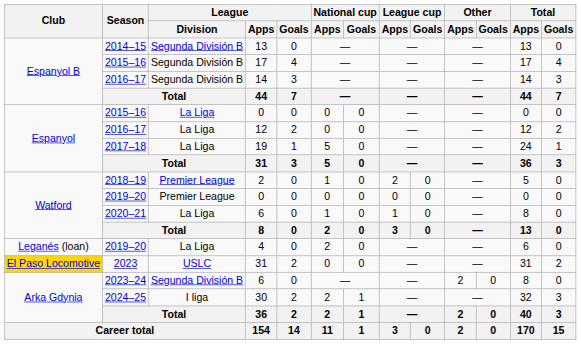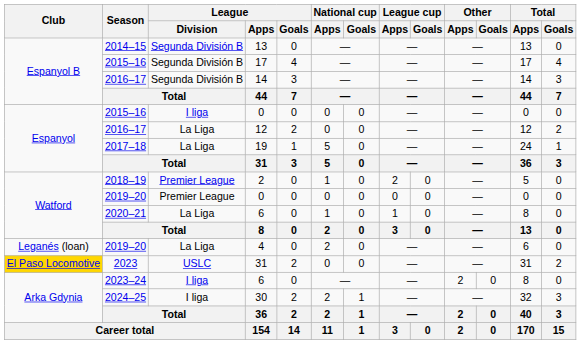 <table class="wikitable" style="text-align: center;">
 <tr>
 <th rowspan="2">Club</th>
 <th rowspan="2">Season</th>
 <th colspan="3">League</th>
 <th colspan="2">National cup</th>
 <th colspan="2">League cup</th>
 <th colspan="2">Other</th>
 <th colspan="2">Total</th>
 </tr>
 <tr>
 <th>Division</th>
 <th>Apps</th>
 <th>Goals</th>
 <th>Apps</th>
 <th>Goals</th>
 <th>Apps</th>
 <th>Goals</th>
 <th>Apps</th>
 <th>Goals</th>
 <th>Apps</th>
 <th>Goals</th>
 </tr>
 <tr>
 <td rowspan="4"><a href='#'>Espanyol B</a></td>
 <td><a href='#'>2014–15</a></td>
 <td><a href='#'>Segunda División B</a></td>
 <td>13</td>
 <td>0</td>
 <td colspan="2">—</td>
 <td colspan="2">—</td>
 <td colspan="2">—</td>
 <td>13</td>
 <td>0</td>
 </tr>
 <tr>
 <td><a href='#'>2015–16</a></td>
 <td>Segunda División B</td>
 <td>17</td>
 <td>4</td>
 <td colspan="2">—</td>
 <td colspan="2">—</td>
 <td colspan="2">—</td>
 <td>17</td>
 <td>4</td>
 </tr>
 <tr>
 <td><a href='#'>2016–17</a></td>
 <td>Segunda División B</td>
 <td>14</td>
 <td>3</td>
 <td colspan="2">—</td>
 <td colspan="2">—</td>
 <td colspan="2">—</td>
 <td>14</td>
 <td>3</td>
 </tr>
 <tr>
 <th colspan="2">Total</th>
 <th>44</th>
 <th>7</th>
 <th colspan="2">—</th>
 <th colspan="2">—</th>
 <th colspan="2">—</th>
 <th>44</th>
 <th>7</th>
 </tr>
 <tr>
 <td rowspan="4"><a href='#'>Espanyol</a></td>
 <td><a href='#'>2015–16</a></td>
-<td><a href='#'>La Liga</a></td>
+<td><a href='#'>I liga</a></td>
 <td>0</td>
 <td>0</td>
 <td>0</td>
 <td>0</td>
 <td colspan="2">—</td>
 <td colspan="2">—</td>
 <td>0</td>
 <td>0</td>
 </tr>
 <tr>
 <td><a href='#'>2016–17</a></td>
 <td>La Liga</td>
 <td>12</td>
 <td>2</td>
 <td>0</td>
 <td>0</td>
 <td colspan="2">—</td>
 <td colspan="2">—</td>
 <td>12</td>
 <td>2</td>
 </tr>
 <tr>
 <td><a href='#'>2017–18</a></td>
 <td>La Liga</td>
 <td>19</td>
 <td>1</td>
 <td>5</td>
 <td>0</td>
 <td colspan="2">—</td>
 <td colspan="2">—</td>
 <td>24</td>
 <td>1</td>
 </tr>
 <tr>
 <th colspan="2">Total</th>
 <th>31</th>
 <th>3</th>
 <th>5</th>
 <th>0</th>
 <th colspan="2">—</th>
 <th colspan="2">—</th>
 <th>36</th>
 <th>3</th>
 </tr>
 <tr>
 <td rowspan="4"><a href='#'>Watford</a></td>
 <td><a href='#'>2018–19</a></td>
 <td><a href='#'>Premier League</a></td>
 <td>2</td>
 <td>0</td>
 <td>1</td>
 <td>0</td>
 <td>2</td>
 <td>0</td>
 <td colspan="2">—</td>
 <td>5</td>
 <td>0</td>
 </tr>
 <tr>
 <td><a href='#'>2019–20</a></td>
 <td>Premier League</td>
 <td>0</td>
 <td>0</td>
 <td>0</td>
 <td>0</td>
 <td>0</td>
 <td>0</td>
 <td colspan="2">—</td>
 <td>0</td>
 <td>0</td>
 </tr>
 <tr>
 <td><a href='#'>2020–21</a></td>
 <td>La Liga</td>
 <td>6</td>
 <td>0</td>
 <td>1</td>
 <td>0</td>
 <td>1</td>
 <td>0</td>
 <td colspan="2">—</td>
 <td>8</td>
 <td>0</td>
 </tr>
 <tr>
 <th colspan="2">Total</th>
 <th>8</th>
 <th>0</th>
 <th>2</th>
 <th>0</th>
 <th>3</th>
 <th>0</th>
 <th colspan="2">—</th>
 <th>13</th>
 <th>0</th>
 </tr>
 <tr>
 <td><a href='#'>Leganés</a> (loan)</td>
 <td><a href='#'>2019–20</a></td>
 <td>La Liga</td>
 <td>4</td>
 <td>0</td>
 <td>2</td>
 <td>0</td>
 <td colspan="2">—</td>
 <td colspan="2">—</td>
 <td>6</td>
 <td>0</td>
 </tr>
 <tr>
 <td style="background: gold;"><a href='#'>El Paso Locomotive</a></td>
 <td><a href='#'>2023</a></td>
 <td><a href='#'>USLC</a></td>
 <td>31</td>
 <td>2</td>
 <td>0</td>
 <td>0</td>
 <td colspan="2">—</td>
 <td colspan="2">—</td>
 <td>31</td>
 <td>2</td>
 </tr>
 <tr>
 <td rowspan="3"><a href='#'>Arka Gdynia</a></td>
 <td><a href='#'>2023–24</a></td>
-<td><a href='#'>Segunda División B</a></td>
+<td><a href='#'>I liga</a></td>
 <td>6</td>
 <td>0</td>
 <td colspan="2">—</td>
 <td colspan="2">—</td>
 <td>2</td>
 <td>0</td>
 <td>8</td>
 <td>0</td>
 </tr>
 <tr>
 <td><a href='#'>2024–25</a></td>
 <td>I liga</td>
 <td>30</td>
 <td>2</td>
 <td>2</td>
 <td>1</td>
 <td colspan="2">—</td>
 <td colspan="2">—</td>
 <td>32</td>
 <td>3</td>
 </tr>
 <tr>
 <th colspan="2">Total</th>
 <th>36</th>
 <th>2</th>
 <th>2</th>
 <th>1</th>
 <th colspan="2">—</th>
 <th>2</th>
 <th>0</th>
 <th>40</th>
 <th>3</th>
 </tr>
 <tr>
 <th colspan="3">Career total</th>
 <th>154</th>
 <th>14</th>
 <th>11</th>
 <th>1</th>
 <th>3</th>
 <th>0</th>
 <th>2</th>
 <th>0</th>
 <th>170</th>
 <th>15</th>
 </tr>
 </table>
